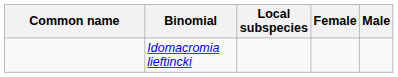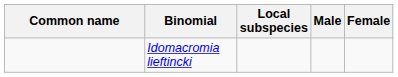 <table width=80% class="wikitable">
 <tr>
 <th width=70%>Common name</th>
 <th width=160%>Binomial</th>
 <th width=20%>Local subspecies</th>
+<th width=20%>Male</th>
 <th width=20%>Female</th>
-<th width=20%>Male</th>
 </tr>
 <tr>
 <td></td>
 <td><em><a href='#'>Idomacromia lieftincki</a></em></td>
 <td></td>
 <td></td>
 <td></td>
 </tr>
 </table>
